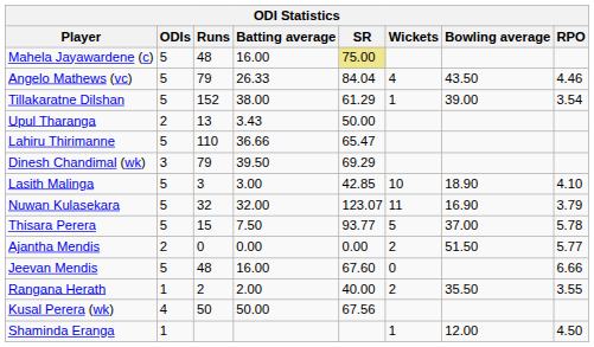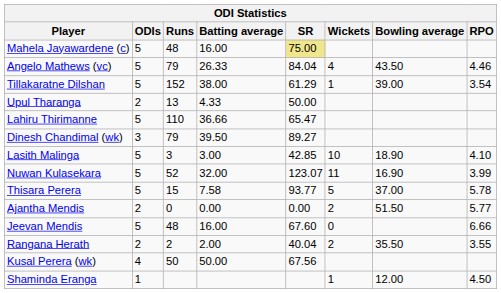 <table class="wikitable sortable">
 <tr>
 <th colspan=12>ODI Statistics</th>
 </tr>
 <tr>
 <th>Player</th>
 <th>ODIs</th>
 <th>Runs</th>
 <th>Batting average</th>
 <th>SR</th>
 <th>Wickets</th>
 <th>Bowling average</th>
 <th>RPO</th>
 </tr>
 <tr>
 <td><a href='#'>Mahela Jayawardene</a> (<a href='#'>c</a>)</td>
 <td>5</td>
 <td>48</td>
 <td>16.00</td>
 <td style="background: khaki;">75.00</td>
 <td></td>
 <td></td>
 <td></td>
 </tr>
 <tr>
 <td><a href='#'>Angelo Mathews</a> (<a href='#'>vc</a>)</td>
 <td>5</td>
 <td>79</td>
 <td>26.33</td>
 <td>84.04</td>
 <td>4</td>
 <td>43.50</td>
 <td>4.46</td>
 </tr>
 <tr>
 <td><a href='#'>Tillakaratne Dilshan</a></td>
 <td>5</td>
 <td>152</td>
 <td>38.00</td>
 <td>61.29</td>
 <td>1</td>
 <td>39.00</td>
 <td>3.54</td>
 </tr>
 <tr>
 <td><a href='#'>Upul Tharanga</a></td>
 <td>2</td>
 <td>13</td>
-<td>3.43</td>
+<td>4.33</td>
 <td>50.00</td>
 <td></td>
 <td></td>
 <td></td>
 </tr>
 <tr>
 <td><a href='#'>Lahiru Thirimanne</a></td>
 <td>5</td>
 <td>110</td>
 <td>36.66</td>
 <td>65.47</td>
 <td></td>
 <td></td>
 <td></td>
 </tr>
 <tr>
 <td><a href='#'>Dinesh Chandimal</a> (<a href='#'>wk</a>)</td>
 <td>3</td>
 <td>79</td>
 <td>39.50</td>
-<td>69.29</td>
+<td>89.27</td>
 <td></td>
 <td></td>
 <td></td>
 </tr>
 <tr>
 <td><a href='#'>Lasith Malinga</a></td>
 <td>5</td>
 <td>3</td>
 <td>3.00</td>
 <td>42.85</td>
 <td>10</td>
 <td>18.90</td>
 <td>4.10</td>
 </tr>
 <tr>
 <td><a href='#'>Nuwan Kulasekara</a></td>
 <td>5</td>
-<td>32</td>
+<td>52</td>
 <td>32.00</td>
 <td>123.07</td>
 <td>11</td>
 <td>16.90</td>
-<td>3.79</td>
+<td>3.99</td>
 </tr>
 <tr>
 <td><a href='#'>Thisara Perera</a></td>
 <td>5</td>
 <td>15</td>
-<td>7.50</td>
+<td>7.58</td>
 <td>93.77</td>
 <td>5</td>
 <td>37.00</td>
 <td>5.78</td>
 </tr>
 <tr>
 <td><a href='#'>Ajantha Mendis</a></td>
 <td>2</td>
 <td>0</td>
 <td>0.00</td>
 <td>0.00</td>
 <td>2</td>
 <td>51.50</td>
 <td>5.77</td>
 </tr>
 <tr>
 <td><a href='#'>Jeevan Mendis</a></td>
 <td>5</td>
 <td>48</td>
 <td>16.00</td>
 <td>67.60</td>
 <td>0</td>
 <td></td>
 <td>6.66</td>
 </tr>
 <tr>
 <td><a href='#'>Rangana Herath</a></td>
-<td>1</td>
+<td>2</td>
 <td>2</td>
 <td>2.00</td>
-<td>40.00</td>
+<td>40.04</td>
 <td>2</td>
 <td>35.50</td>
 <td>3.55</td>
 </tr>
 <tr>
 <td><a href='#'>Kusal Perera</a> (<a href='#'>wk</a>)</td>
 <td>4</td>
 <td>50</td>
 <td>50.00</td>
 <td>67.56</td>
 <td></td>
 <td></td>
 <td></td>
 </tr>
 <tr>
 <td><a href='#'>Shaminda Eranga</a></td>
 <td>1</td>
 <td></td>
 <td></td>
 <td></td>
 <td>1</td>
 <td>12.00</td>
 <td>4.50</td>
 </tr>
 </table>
